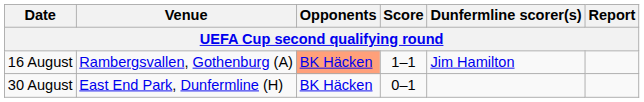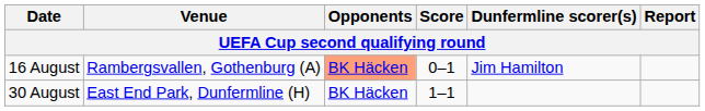 <table class="wikitable">
 <tr>
 <th>Date</th>
 <th>Venue</th>
 <th>Opponents</th>
 <th>Score</th>
 <th>Dunfermline scorer(s)</th>
 <th>Report</th>
 </tr>
 <tr>
 <th colspan=7><a href='#'>UEFA Cup second qualifying round</a></th>
 </tr>
 <tr>
 <td>16 August</td>
 <td><a href='#'>Rambergsvallen</a>, <a href='#'>Gothenburg</a> (A)</td>
 <td style="background: lightsalmon;"> <a href='#'>BK Häcken</a></td>
-<td align=center>1–1</td>
+<td align=center>0–1</td>
 <td><a href='#'>Jim Hamilton</a></td>
 <td></td>
 </tr>
 <tr>
 <td>30 August</td>
 <td><a href='#'>East End Park</a>, <a href='#'>Dunfermline</a> (H)</td>
 <td> <a href='#'>BK Häcken</a></td>
-<td align=center>0–1</td>
+<td align=center>1–1</td>
 <td></td>
 <td></td>
 </tr>
 </table>
